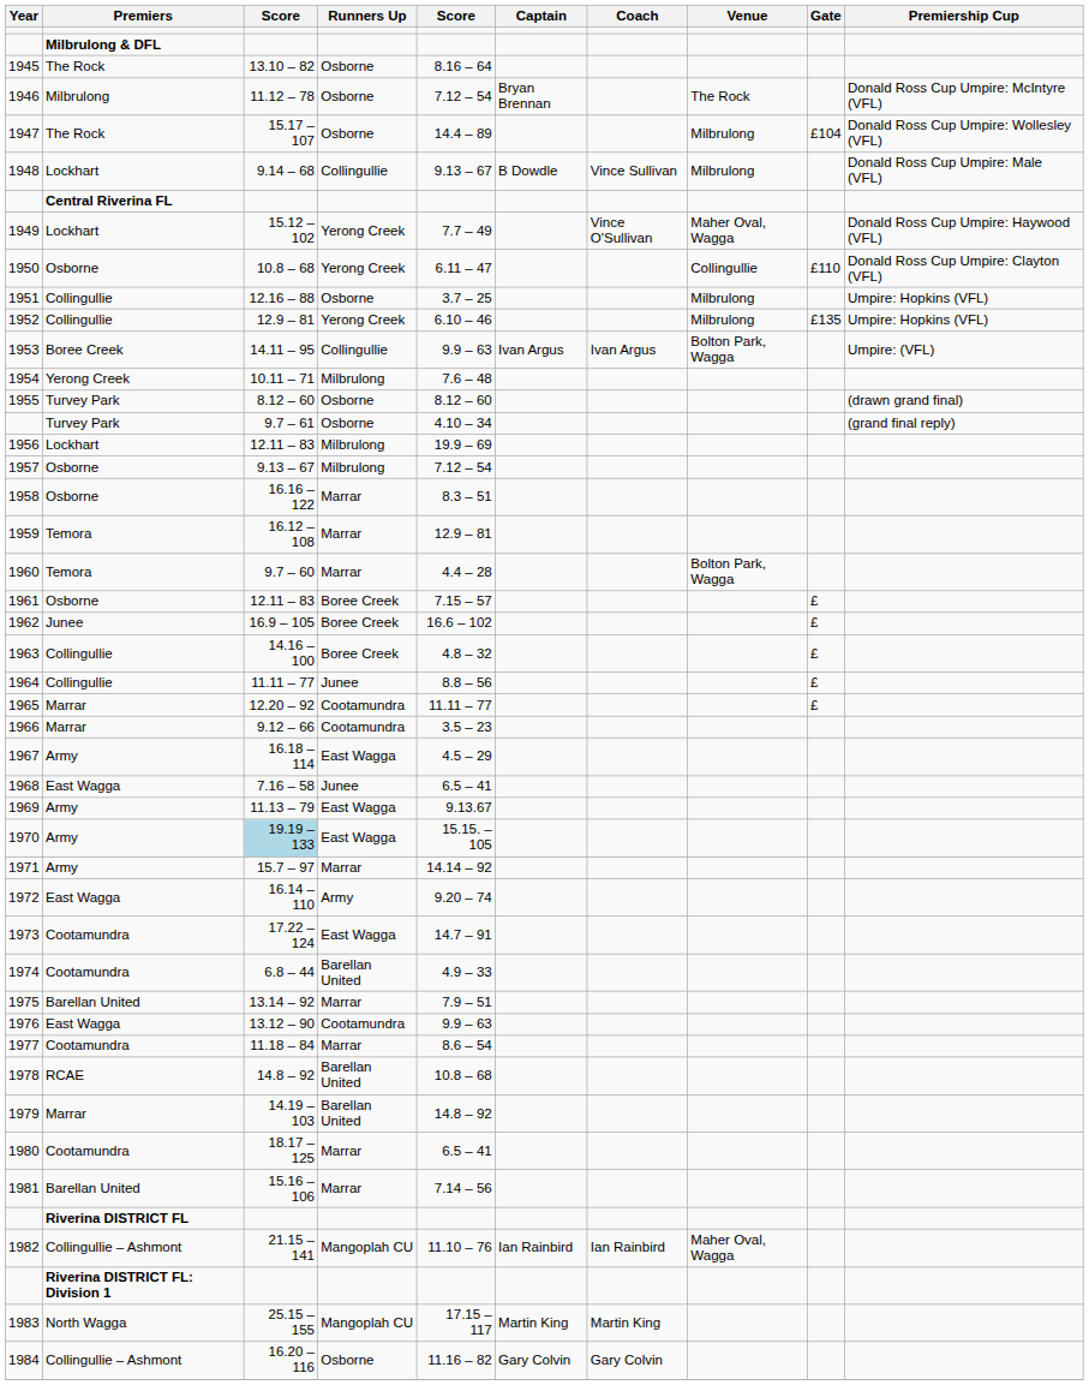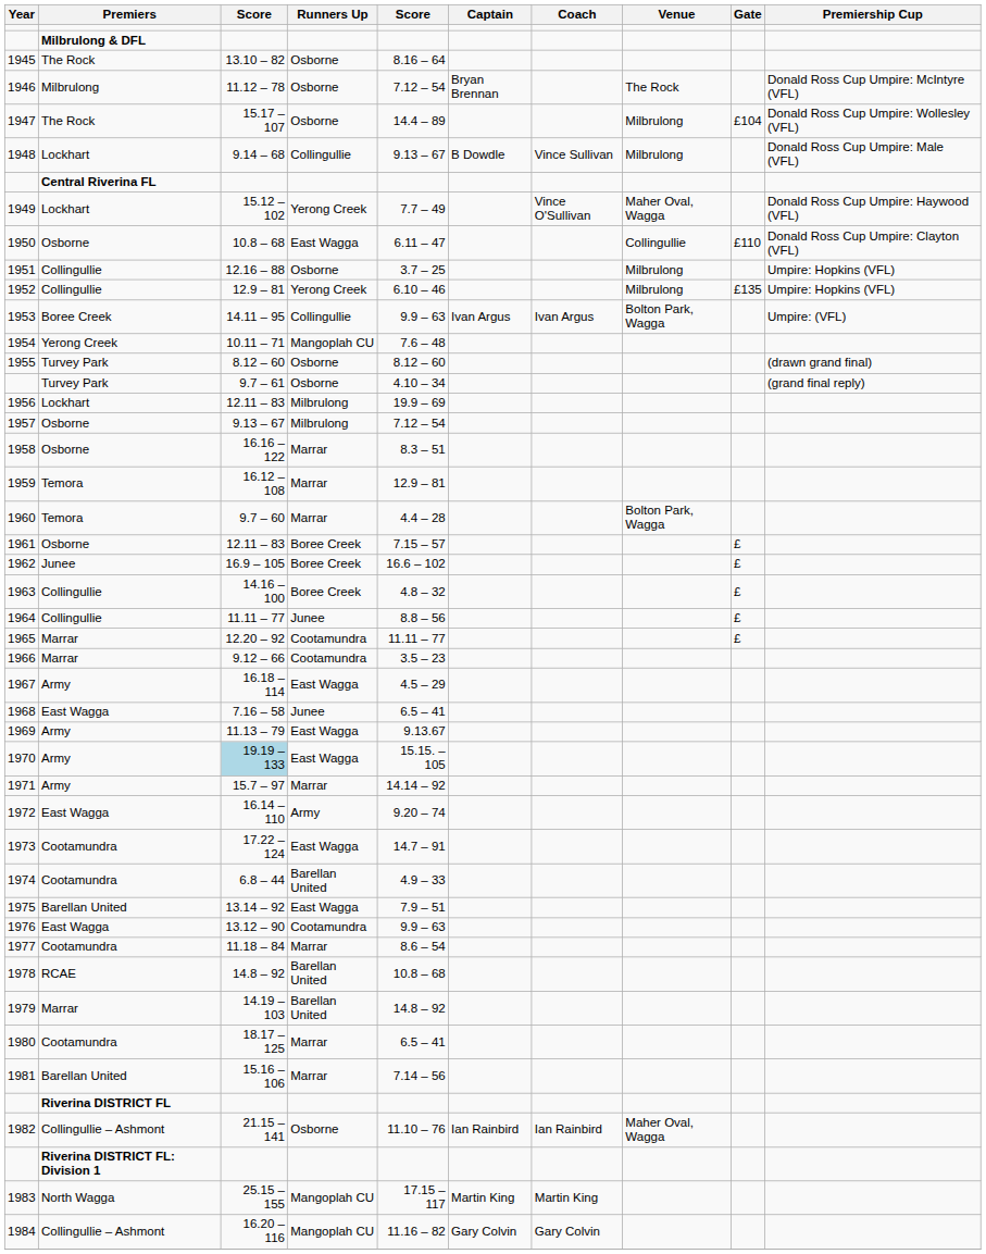 <table class="wikitable sortable">
 <tr>
 <th>Year</th>
 <th><span><strong>Premiers</strong></span></th>
 <th>Score</th>
 <th>Runners Up</th>
 <th>Score</th>
 <th>Captain</th>
 <th>Coach</th>
 <th>Venue</th>
 <th>Gate</th>
 <th>Premiership Cup</th>
 </tr>
 <tr>
 <td></td>
 <td></td>
 <td align=right></td>
 <td></td>
 <td align=right></td>
 <td></td>
 <td></td>
 <td></td>
 <td></td>
 <td></td>
 </tr>
 <tr>
 <td></td>
 <td><strong>Milbrulong & DFL</strong></td>
 <td align=right></td>
 <td></td>
 <td align=right></td>
 <td></td>
 <td></td>
 <td></td>
 <td></td>
 <td></td>
 </tr>
 <tr>
 <td>1945</td>
 <td>The Rock</td>
 <td align=right>13.10 – 82</td>
 <td>Osborne</td>
 <td align=right>8.16 – 64</td>
 <td></td>
 <td></td>
 <td></td>
 <td></td>
 <td></td>
 </tr>
 <tr>
 <td>1946</td>
 <td>Milbrulong</td>
 <td align=right>11.12 – 78</td>
 <td>Osborne</td>
 <td align=right>7.12 – 54</td>
 <td>Bryan Brennan</td>
 <td></td>
 <td>The Rock</td>
 <td></td>
 <td>Donald Ross Cup Umpire: McIntyre (VFL)</td>
 </tr>
 <tr>
 <td>1947</td>
 <td>The Rock</td>
 <td align=right>15.17 – 107</td>
 <td>Osborne</td>
 <td align=right>14.4 – 89</td>
 <td></td>
 <td></td>
 <td>Milbrulong</td>
 <td>£104</td>
 <td>Donald Ross Cup Umpire: Wollesley (VFL)</td>
 </tr>
 <tr>
 <td>1948</td>
 <td>Lockhart</td>
 <td align=right>9.14 – 68</td>
 <td>Collingullie</td>
 <td align=right>9.13 – 67</td>
 <td>B Dowdle</td>
 <td>Vince Sullivan</td>
 <td>Milbrulong</td>
 <td></td>
 <td>Donald Ross Cup Umpire: Male (VFL)</td>
 </tr>
 <tr>
 <td></td>
 <td><strong>Central Riverina FL</strong></td>
 <td align=right></td>
 <td></td>
 <td align=right></td>
 <td></td>
 <td></td>
 <td></td>
 <td></td>
 <td></td>
 </tr>
 <tr>
 <td>1949</td>
 <td>Lockhart</td>
 <td align=right>15.12 – 102</td>
 <td>Yerong Creek</td>
 <td align=right>7.7 – 49</td>
 <td></td>
 <td>Vince O'Sullivan</td>
 <td>Maher Oval, Wagga</td>
 <td></td>
 <td>Donald Ross Cup Umpire: Haywood (VFL)</td>
 </tr>
 <tr>
 <td>1950</td>
 <td>Osborne</td>
 <td align=right>10.8 – 68</td>
-<td>Yerong Creek</td>
+<td>East Wagga</td>
 <td align=right>6.11 – 47</td>
 <td></td>
 <td></td>
 <td>Collingullie</td>
 <td>£110</td>
 <td>Donald Ross Cup Umpire: Clayton (VFL)</td>
 </tr>
 <tr>
 <td>1951</td>
 <td>Collingullie</td>
 <td align=right>12.16 – 88</td>
 <td>Osborne</td>
 <td align=right>3.7 – 25</td>
 <td></td>
 <td></td>
 <td>Milbrulong</td>
 <td></td>
 <td> Umpire: Hopkins (VFL)</td>
 </tr>
 <tr>
 <td>1952</td>
 <td>Collingullie</td>
 <td align=right>12.9 – 81</td>
 <td>Yerong Creek</td>
 <td align=right>6.10 – 46</td>
 <td></td>
 <td></td>
 <td>Milbrulong</td>
 <td>£135</td>
 <td>Umpire: Hopkins (VFL)</td>
 </tr>
 <tr>
 <td>1953</td>
 <td>Boree Creek</td>
 <td align=right>14.11 – 95</td>
 <td>Collingullie</td>
 <td align=right>9.9 – 63</td>
 <td>Ivan Argus</td>
 <td>Ivan Argus</td>
 <td>Bolton Park, Wagga</td>
 <td></td>
 <td> Umpire: (VFL)</td>
 </tr>
 <tr>
 <td>1954</td>
 <td>Yerong Creek</td>
 <td align=right>10.11 – 71</td>
-<td>Milbrulong</td>
+<td>Mangoplah CU</td>
 <td align=right>7.6 – 48</td>
 <td></td>
 <td></td>
 <td></td>
 <td></td>
 <td></td>
 </tr>
 <tr>
 <td>1955</td>
 <td>Turvey Park</td>
 <td align=right>8.12 – 60</td>
 <td>Osborne</td>
 <td align=right>8.12 – 60</td>
 <td></td>
 <td></td>
 <td></td>
 <td></td>
 <td>(drawn grand final)</td>
 </tr>
 <tr>
 <td></td>
 <td>Turvey Park</td>
 <td align=right>9.7 – 61</td>
 <td>Osborne</td>
 <td align=right>4.10 – 34</td>
 <td></td>
 <td></td>
 <td></td>
 <td></td>
 <td>(grand final reply)</td>
 </tr>
 <tr>
 <td>1956</td>
 <td>Lockhart</td>
 <td align=right>12.11 – 83</td>
 <td>Milbrulong</td>
 <td align=right>19.9 – 69</td>
 <td></td>
 <td></td>
 <td></td>
 <td></td>
 <td></td>
 </tr>
 <tr>
 <td>1957</td>
 <td>Osborne</td>
 <td align=right>9.13 – 67</td>
 <td>Milbrulong</td>
 <td align=right>7.12 – 54</td>
 <td></td>
 <td></td>
 <td></td>
 <td></td>
 <td></td>
 </tr>
 <tr>
 <td>1958</td>
 <td>Osborne</td>
 <td align=right>16.16 – 122</td>
 <td>Marrar</td>
 <td align=right>8.3 – 51</td>
 <td></td>
 <td></td>
 <td></td>
 <td></td>
 <td></td>
 </tr>
 <tr>
 <td>1959</td>
 <td>Temora</td>
 <td align=right>16.12 – 108</td>
 <td>Marrar</td>
 <td align=right>12.9 – 81</td>
 <td></td>
 <td></td>
 <td></td>
 <td></td>
 <td></td>
 </tr>
 <tr>
 <td>1960</td>
 <td>Temora</td>
 <td align=right>9.7 – 60</td>
 <td>Marrar</td>
 <td align=right>4.4 – 28</td>
 <td></td>
 <td></td>
 <td>Bolton Park, Wagga</td>
 <td></td>
 <td></td>
 </tr>
 <tr>
 <td>1961</td>
 <td>Osborne</td>
 <td align=right>12.11 – 83</td>
 <td>Boree Creek</td>
 <td align=right>7.15 – 57</td>
 <td></td>
 <td></td>
 <td></td>
 <td>£</td>
 <td></td>
 </tr>
 <tr>
 <td>1962</td>
 <td>Junee</td>
 <td align=right>16.9 – 105</td>
 <td>Boree Creek</td>
 <td align=right>16.6 – 102</td>
 <td></td>
 <td></td>
 <td></td>
 <td>£</td>
 <td></td>
 </tr>
 <tr>
 <td>1963</td>
 <td>Collingullie</td>
 <td align=right>14.16 – 100</td>
 <td>Boree Creek</td>
 <td align=right>4.8 – 32</td>
 <td></td>
 <td></td>
 <td></td>
 <td>£</td>
 <td></td>
 </tr>
 <tr>
 <td>1964</td>
 <td>Collingullie</td>
 <td align=right>11.11 – 77</td>
 <td>Junee</td>
 <td align=right>8.8 – 56</td>
 <td></td>
 <td></td>
 <td></td>
 <td>£</td>
 <td></td>
 </tr>
 <tr>
 <td>1965</td>
 <td>Marrar</td>
 <td align=right>12.20 – 92</td>
 <td>Cootamundra</td>
 <td align=right>11.11 – 77</td>
 <td></td>
 <td></td>
 <td></td>
 <td>£</td>
 <td></td>
 </tr>
 <tr>
 <td>1966</td>
 <td>Marrar</td>
 <td align=right>9.12 – 66</td>
 <td>Cootamundra</td>
 <td align=right>3.5 – 23</td>
 <td></td>
 <td></td>
 <td></td>
 <td></td>
 <td></td>
 </tr>
 <tr>
 <td>1967</td>
 <td>Army</td>
 <td align=right>16.18 – 114</td>
 <td>East Wagga</td>
 <td align=right>4.5 – 29</td>
 <td></td>
 <td></td>
 <td></td>
 <td></td>
 <td></td>
 </tr>
 <tr>
 <td>1968</td>
 <td>East Wagga</td>
 <td align=right>7.16 – 58</td>
 <td>Junee</td>
 <td align=right>6.5 – 41</td>
 <td></td>
 <td></td>
 <td></td>
 <td></td>
 <td></td>
 </tr>
 <tr>
 <td>1969</td>
 <td>Army</td>
 <td align=right>11.13 – 79</td>
 <td>East Wagga</td>
 <td align=right>9.13.67</td>
 <td></td>
 <td></td>
 <td></td>
 <td></td>
 <td></td>
 </tr>
 <tr>
 <td>1970</td>
 <td>Army</td>
 <td align=right style="background: lightblue;">19.19 – 133</td>
 <td>East Wagga</td>
 <td align=right>15.15. – 105</td>
 <td></td>
 <td></td>
 <td></td>
 <td></td>
 <td></td>
 </tr>
 <tr>
 <td>1971</td>
 <td>Army</td>
 <td align=right>15.7 – 97</td>
 <td>Marrar</td>
 <td align=right>14.14 – 92</td>
 <td></td>
 <td></td>
 <td></td>
 <td></td>
 <td></td>
 </tr>
 <tr>
 <td>1972</td>
 <td>East Wagga</td>
 <td align=right>16.14 – 110</td>
 <td>Army</td>
 <td align=right>9.20 – 74</td>
 <td></td>
 <td></td>
 <td></td>
 <td></td>
 <td></td>
 </tr>
 <tr>
 <td>1973</td>
 <td>Cootamundra</td>
 <td align=right>17.22 – 124</td>
 <td>East Wagga</td>
 <td align=right>14.7 – 91</td>
 <td></td>
 <td></td>
 <td></td>
 <td></td>
 <td></td>
 </tr>
 <tr>
 <td>1974</td>
 <td>Cootamundra</td>
 <td align=right>6.8 – 44</td>
 <td>Barellan United</td>
 <td align=right>4.9 – 33</td>
 <td></td>
 <td></td>
 <td></td>
 <td></td>
 <td></td>
 </tr>
 <tr>
 <td>1975</td>
 <td>Barellan United</td>
 <td align=right>13.14 – 92</td>
-<td>Marrar</td>
+<td>East Wagga</td>
 <td align=right>7.9 – 51</td>
 <td></td>
 <td></td>
 <td></td>
 <td></td>
 <td></td>
 </tr>
 <tr>
 <td>1976</td>
 <td>East Wagga</td>
 <td align=right>13.12 – 90</td>
 <td>Cootamundra</td>
 <td align=right>9.9 – 63</td>
 <td></td>
 <td></td>
 <td></td>
 <td></td>
 <td></td>
 </tr>
 <tr>
 <td>1977</td>
 <td>Cootamundra</td>
 <td align=right>11.18 – 84</td>
 <td>Marrar</td>
 <td align=right>8.6 – 54</td>
 <td></td>
 <td></td>
 <td></td>
 <td></td>
 <td></td>
 </tr>
 <tr>
 <td>1978</td>
 <td>RCAE</td>
 <td align=right>14.8 – 92</td>
 <td>Barellan United</td>
 <td align=right>10.8 – 68</td>
 <td></td>
 <td></td>
 <td></td>
 <td></td>
 <td></td>
 </tr>
 <tr>
 <td>1979</td>
 <td>Marrar</td>
 <td align=right>14.19 – 103</td>
 <td>Barellan United</td>
 <td align=right>14.8 – 92</td>
 <td></td>
 <td></td>
 <td></td>
 <td></td>
 <td></td>
 </tr>
 <tr>
 <td>1980</td>
 <td>Cootamundra</td>
 <td align=right>18.17 – 125</td>
 <td>Marrar</td>
 <td align=right>6.5 – 41</td>
 <td></td>
 <td></td>
 <td></td>
 <td></td>
 <td></td>
 </tr>
 <tr>
 <td>1981</td>
 <td>Barellan United</td>
 <td align=right>15.16 – 106</td>
 <td>Marrar</td>
 <td align=right>7.14 – 56</td>
 <td></td>
 <td></td>
 <td></td>
 <td></td>
 <td></td>
 </tr>
 <tr>
 <td></td>
 <td><strong>Riverina DISTRICT FL</strong></td>
 <td align=right></td>
 <td></td>
 <td align=right></td>
 <td></td>
 <td></td>
 <td></td>
 <td></td>
 <td></td>
 </tr>
 <tr>
 <td>1982</td>
 <td>Collingullie – Ashmont</td>
 <td align=right>21.15 – 141</td>
-<td>Mangoplah CU</td>
+<td>Osborne</td>
 <td align=right>11.10 – 76</td>
 <td>Ian Rainbird</td>
 <td>Ian Rainbird</td>
 <td>Maher Oval, Wagga</td>
 <td></td>
 <td></td>
 </tr>
 <tr>
 <td></td>
 <td><strong>Riverina DISTRICT FL: Division 1</strong></td>
 <td align=right></td>
 <td></td>
 <td align=right></td>
 <td></td>
 <td></td>
 <td></td>
 <td></td>
 <td></td>
 </tr>
 <tr>
 <td>1983</td>
 <td>North Wagga</td>
 <td align=right>25.15 – 155</td>
 <td>Mangoplah CU</td>
 <td align=right>17.15 – 117</td>
 <td>Martin King</td>
 <td>Martin King</td>
 <td></td>
 <td></td>
 <td></td>
 </tr>
 <tr>
 <td>1984</td>
 <td>Collingullie – Ashmont</td>
 <td align=right>16.20 – 116</td>
-<td>Osborne</td>
+<td>Mangoplah CU</td>
 <td align=right>11.16 – 82</td>
 <td>Gary Colvin</td>
 <td>Gary Colvin</td>
 <td></td>
 <td></td>
 <td></td>
 </tr>
 <tr>
 </tr>
 </table>
